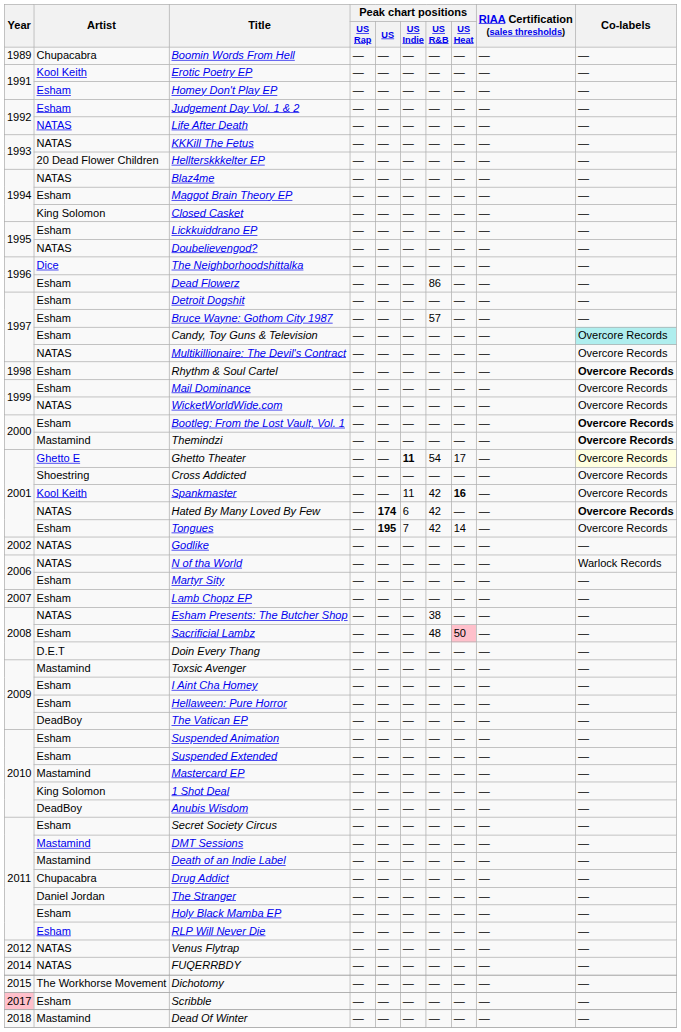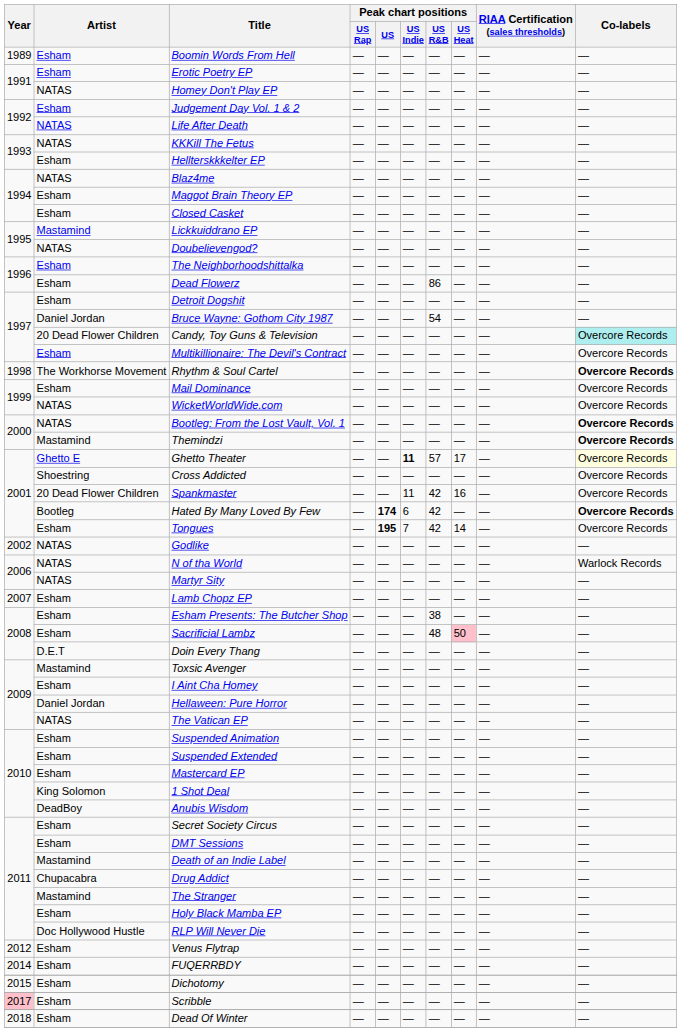 <table class="wikitable" border="1">
 <tr>
 <th rowspan="2">Year</th>
 <th rowspan="2">Artist</th>
 <th rowspan="2">Title</th>
 <th colspan="5">Peak chart positions</th>
 <th rowspan="2"><a href='#'>RIAA</a> Certification<br><small>(<a href='#'>sales thresholds</a>)</small></th>
 <th rowspan="2">Co-labels</th>
 </tr>
 <tr style="font-size:smaller;">
 <th width="30"><a href='#'>US Rap</a></th>
 <th width="30"><a href='#'>US</a></th>
 <th width="30"><a href='#'>US Indie</a></th>
 <th width="30"><a href='#'>US R&B</a></th>
 <th width="30"><a href='#'>US Heat</a></th>
 </tr>
 <tr>
 <td align="center" rowspan="1">1989</td>
-<td>Chupacabra</td>
+<td><a href='#'>Esham</a></td>
 <td><em><a href='#'>Boomin Words From Hell</a></em></td>
 <td>—</td>
 <td>—</td>
 <td>—</td>
 <td>—</td>
 <td>—</td>
 <td>—</td>
 <td>—</td>
 </tr>
 <tr>
 <td align="center" rowspan="2">1991</td>
-<td><a href='#'>Kool Keith</a></td>
+<td><a href='#'>Esham</a></td>
 <td><em><a href='#'>Erotic Poetry EP</a></em></td>
 <td>—</td>
 <td>—</td>
 <td>—</td>
 <td>—</td>
 <td>—</td>
 <td>—</td>
 <td>—</td>
 </tr>
 <tr>
-<td><a href='#'>Esham</a></td>
+<td>NATAS</td>
 <td><em><a href='#'>Homey Don't Play EP</a></em></td>
 <td>—</td>
 <td>—</td>
 <td>—</td>
 <td>—</td>
 <td>—</td>
 <td>—</td>
 <td>—</td>
 </tr>
 <tr>
 <td align="center" rowspan="2">1992</td>
 <td><a href='#'>Esham</a></td>
 <td><em><a href='#'>Judgement Day Vol. 1 & 2</a></em></td>
 <td>—</td>
 <td>—</td>
 <td>—</td>
 <td>—</td>
 <td>—</td>
 <td>—</td>
 <td>—</td>
 </tr>
 <tr>
 <td><a href='#'>NATAS</a></td>
 <td><em><a href='#'>Life After Death</a></em></td>
 <td>—</td>
 <td>—</td>
 <td>—</td>
 <td>—</td>
 <td>—</td>
 <td>—</td>
 <td>—</td>
 </tr>
 <tr>
 <td align="center" rowspan="2">1993</td>
 <td>NATAS</td>
 <td><em><a href='#'>KKKill The Fetus</a></em></td>
 <td>—</td>
 <td>—</td>
 <td>—</td>
 <td>—</td>
 <td>—</td>
 <td>—</td>
 <td>—</td>
 </tr>
 <tr>
-<td>20 Dead Flower Children</td>
+<td>Esham</td>
 <td><em><a href='#'>Hellterskkkelter EP</a></em></td>
 <td>—</td>
 <td>—</td>
 <td>—</td>
 <td>—</td>
 <td>—</td>
 <td>—</td>
 <td>—</td>
 </tr>
 <tr>
 <td align="center" rowspan="3">1994</td>
 <td>NATAS</td>
 <td><em><a href='#'>Blaz4me</a></em></td>
 <td>—</td>
 <td>—</td>
 <td>—</td>
 <td>—</td>
 <td>—</td>
 <td>—</td>
 <td>—</td>
 </tr>
 <tr>
 <td>Esham</td>
 <td><em><a href='#'>Maggot Brain Theory EP</a></em></td>
 <td>—</td>
 <td>—</td>
 <td>—</td>
 <td>—</td>
 <td>—</td>
 <td>—</td>
 <td>—</td>
 </tr>
 <tr>
-<td>King Solomon</td>
+<td>Esham</td>
 <td><em><a href='#'>Closed Casket</a></em></td>
 <td>—</td>
 <td>—</td>
 <td>—</td>
 <td>—</td>
 <td>—</td>
 <td>—</td>
 <td>—</td>
 </tr>
 <tr>
 <td align="center" rowspan="2">1995</td>
-<td>Esham</td>
+<td><a href='#'>Mastamind</a></td>
 <td><em><a href='#'>Lickkuiddrano EP</a></em></td>
 <td>—</td>
 <td>—</td>
 <td>—</td>
 <td>—</td>
 <td>—</td>
 <td>—</td>
 <td>—</td>
 </tr>
 <tr>
 <td>NATAS</td>
 <td><em><a href='#'>Doubelievengod?</a></em></td>
 <td>—</td>
 <td>—</td>
 <td>—</td>
 <td>—</td>
 <td>—</td>
 <td>—</td>
 <td>—</td>
 </tr>
 <tr>
 <td align="center" rowspan="2">1996</td>
-<td><a href='#'>Dice</a></td>
+<td><a href='#'>Esham</a></td>
 <td><em><a href='#'>The Neighborhoodshittalka</a></em></td>
 <td>—</td>
 <td>—</td>
 <td>—</td>
 <td>—</td>
 <td>—</td>
 <td>—</td>
 <td>—</td>
 </tr>
 <tr>
 <td>Esham</td>
 <td><em><a href='#'>Dead Flowerz</a></em></td>
 <td>—</td>
 <td>—</td>
 <td>—</td>
 <td>86</td>
 <td>—</td>
 <td>—</td>
 <td>—</td>
 </tr>
 <tr>
 <td align="center" rowspan="4">1997</td>
 <td>Esham</td>
 <td><em><a href='#'>Detroit Dogshit</a></em></td>
 <td>—</td>
 <td>—</td>
 <td>—</td>
 <td>—</td>
 <td>—</td>
 <td>—</td>
 <td>—</td>
 </tr>
 <tr>
-<td>Esham</td>
+<td>Daniel Jordan</td>
 <td><em><a href='#'>Bruce Wayne: Gothom City 1987</a></em></td>
 <td>—</td>
 <td>—</td>
 <td>—</td>
-<td>57</td>
+<td>54</td>
 <td>—</td>
 <td>—</td>
 <td>—</td>
 </tr>
 <tr>
-<td>Esham</td>
+<td>20 Dead Flower Children</td>
 <td><em>Candy, Toy Guns & Television</em></td>
 <td>—</td>
 <td>—</td>
 <td>—</td>
 <td>—</td>
 <td>—</td>
 <td>—</td>
 <td style="background: paleturquoise;">Overcore Records</td>
 </tr>
 <tr>
-<td>NATAS</td>
+<td><a href='#'>Esham</a></td>
 <td><em><a href='#'>Multikillionaire: The Devil's Contract</a></em></td>
 <td>—</td>
 <td>—</td>
 <td>—</td>
 <td>—</td>
 <td>—</td>
 <td>—</td>
 <td>Overcore Records</td>
 </tr>
 <tr>
 <td align="center" rowspan="1">1998</td>
-<td>Esham</td>
+<td>The Workhorse Movement</td>
 <td><em>Rhythm & Soul Cartel</em></td>
 <td>—</td>
 <td>—</td>
 <td>—</td>
 <td>—</td>
 <td>—</td>
 <td>—</td>
 <td><strong>Overcore Records</strong></td>
 </tr>
 <tr>
 <td align="center" rowspan="2">1999</td>
 <td>Esham</td>
 <td><em><a href='#'>Mail Dominance</a></em></td>
 <td>—</td>
 <td>—</td>
 <td>—</td>
 <td>—</td>
 <td>—</td>
 <td>—</td>
 <td>Overcore Records</td>
 </tr>
 <tr>
 <td>NATAS</td>
 <td><em><a href='#'>WicketWorldWide.com</a></em></td>
 <td>—</td>
 <td>—</td>
 <td>—</td>
 <td>—</td>
 <td>—</td>
 <td>—</td>
 <td>Overcore Records</td>
 </tr>
 <tr>
 <td align="center" rowspan="2">2000</td>
-<td>Esham</td>
+<td>NATAS</td>
 <td><em><a href='#'>Bootleg: From the Lost Vault, Vol. 1</a></em></td>
 <td>—</td>
 <td>—</td>
 <td>—</td>
 <td>—</td>
 <td>—</td>
 <td>—</td>
 <td><strong>Overcore Records</strong></td>
 </tr>
 <tr>
 <td>Mastamind</td>
 <td><em>Themindzi</em></td>
 <td>—</td>
 <td>—</td>
 <td>—</td>
 <td>—</td>
 <td>—</td>
 <td>—</td>
 <td><strong>Overcore Records</strong></td>
 </tr>
 <tr>
 <td align="center" rowspan="5">2001</td>
 <td><a href='#'>Ghetto E</a></td>
 <td><em>Ghetto Theater</em></td>
 <td>—</td>
 <td>—</td>
 <td><strong>11</strong></td>
-<td>54</td>
+<td>57</td>
 <td>17</td>
 <td>—</td>
 <td style="background: lightyellow;">Overcore Records</td>
 </tr>
 <tr>
 <td>Shoestring</td>
 <td><em>Cross Addicted</em></td>
 <td>—</td>
 <td>—</td>
 <td>—</td>
 <td>—</td>
 <td>—</td>
 <td>—</td>
 <td>Overcore Records</td>
 </tr>
 <tr>
-<td><a href='#'>Kool Keith</a></td>
+<td>20 Dead Flower Children</td>
 <td><em><a href='#'>Spankmaster</a></em></td>
 <td>—</td>
 <td>—</td>
 <td>11</td>
 <td>42</td>
-<td><strong>16</strong></td>
+<td>16</td>
 <td>—</td>
 <td>Overcore Records</td>
 </tr>
 <tr>
-<td>NATAS</td>
+<td>Bootleg</td>
 <td><em>Hated By Many Loved By Few</em></td>
 <td>—</td>
 <td><strong>174</strong></td>
 <td>6</td>
 <td>42</td>
 <td>—</td>
 <td>—</td>
 <td><strong>Overcore Records</strong></td>
 </tr>
 <tr>
 <td>Esham</td>
 <td><em><a href='#'>Tongues</a></em></td>
 <td>—</td>
 <td><strong>195</strong></td>
 <td>7</td>
 <td>42</td>
 <td>14</td>
 <td>—</td>
 <td>Overcore Records</td>
 </tr>
 <tr>
 <td align="center" rowspan="1">2002</td>
 <td>NATAS</td>
 <td><em><a href='#'>Godlike</a></em></td>
 <td>—</td>
 <td>—</td>
 <td>—</td>
 <td>—</td>
 <td>—</td>
 <td>—</td>
 <td>—</td>
 </tr>
 <tr>
 <td align="center" rowspan="2">2006</td>
 <td>NATAS</td>
 <td><em><a href='#'>N of tha World</a></em></td>
 <td>—</td>
 <td>—</td>
 <td>—</td>
 <td>—</td>
 <td>—</td>
 <td>—</td>
 <td>Warlock Records</td>
 </tr>
 <tr>
-<td>Esham</td>
+<td>NATAS</td>
 <td><em><a href='#'>Martyr Sity</a></em></td>
 <td>—</td>
 <td>—</td>
 <td>—</td>
 <td>—</td>
 <td>—</td>
 <td>—</td>
 <td>—</td>
 </tr>
 <tr>
 <td align="center" rowspan="1">2007</td>
 <td>Esham</td>
 <td><em><a href='#'>Lamb Chopz EP</a></em></td>
 <td>—</td>
 <td>—</td>
 <td>—</td>
 <td>—</td>
 <td>—</td>
 <td>—</td>
 <td>—</td>
 </tr>
 <tr>
 <td align="center" rowspan="3">2008</td>
-<td>NATAS</td>
+<td>Esham</td>
 <td><em><a href='#'>Esham Presents: The Butcher Shop</a></em></td>
 <td>—</td>
 <td>—</td>
 <td>—</td>
 <td>38</td>
 <td>—</td>
 <td>—</td>
 <td>—</td>
 </tr>
 <tr>
 <td>Esham</td>
 <td><em><a href='#'>Sacrificial Lambz</a></em></td>
 <td>—</td>
 <td>—</td>
 <td>—</td>
 <td>48</td>
 <td style="background: pink;">50</td>
 <td>—</td>
 <td>—</td>
 </tr>
 <tr>
 <td>D.E.T</td>
 <td><em>Doin Every Thang</em></td>
 <td>—</td>
 <td>—</td>
 <td>—</td>
 <td>—</td>
 <td>—</td>
 <td>—</td>
 <td>—</td>
 </tr>
 <tr>
 <td align="center" rowspan="4">2009</td>
 <td>Mastamind</td>
 <td><em>Toxsic Avenger</em></td>
 <td>—</td>
 <td>—</td>
 <td>—</td>
 <td>—</td>
 <td>—</td>
 <td>—</td>
 <td>—</td>
 </tr>
 <tr>
 <td>Esham</td>
 <td><em><a href='#'>I Aint Cha Homey</a></em></td>
 <td>—</td>
 <td>—</td>
 <td>—</td>
 <td>—</td>
 <td>—</td>
 <td>—</td>
 <td>—</td>
 </tr>
 <tr>
-<td>Esham</td>
+<td>Daniel Jordan</td>
 <td><em><a href='#'>Hellaween: Pure Horror</a></em></td>
 <td>—</td>
 <td>—</td>
 <td>—</td>
 <td>—</td>
 <td>—</td>
 <td>—</td>
 <td>—</td>
 </tr>
 <tr>
-<td>DeadBoy</td>
+<td>NATAS</td>
 <td><em><a href='#'>The Vatican EP</a></em></td>
 <td>—</td>
 <td>—</td>
 <td>—</td>
 <td>—</td>
 <td>—</td>
 <td>—</td>
 <td>—</td>
 </tr>
 <tr>
 <td align="center" rowspan="5">2010</td>
 <td>Esham</td>
 <td><em><a href='#'>Suspended Animation</a></em></td>
 <td>—</td>
 <td>—</td>
 <td>—</td>
 <td>—</td>
 <td>—</td>
 <td>—</td>
 <td>—</td>
 </tr>
 <tr>
 <td>Esham</td>
 <td><em><a href='#'>Suspended Extended</a></em></td>
 <td>—</td>
 <td>—</td>
 <td>—</td>
 <td>—</td>
 <td>—</td>
 <td>—</td>
 <td>—</td>
 </tr>
 <tr>
-<td>Mastamind</td>
+<td>Esham</td>
 <td><em><a href='#'>Mastercard EP</a></em></td>
 <td>—</td>
 <td>—</td>
 <td>—</td>
 <td>—</td>
 <td>—</td>
 <td>—</td>
 <td>—</td>
 </tr>
 <tr>
 <td>King Solomon</td>
 <td><em><a href='#'>1 Shot Deal</a></em></td>
 <td>—</td>
 <td>—</td>
 <td>—</td>
 <td>—</td>
 <td>—</td>
 <td>—</td>
 <td>—</td>
 </tr>
 <tr>
 <td>DeadBoy</td>
 <td><em><a href='#'>Anubis Wisdom</a></em></td>
 <td>—</td>
 <td>—</td>
 <td>—</td>
 <td>—</td>
 <td>—</td>
 <td>—</td>
 <td>—</td>
 </tr>
 <tr>
 <td align="center" rowspan="7">2011</td>
 <td>Esham</td>
 <td><em>Secret Society Circus</em></td>
 <td>—</td>
 <td>—</td>
 <td>—</td>
 <td>—</td>
 <td>—</td>
 <td>—</td>
 <td>—</td>
 </tr>
 <tr>
-<td><a href='#'>Mastamind</a></td>
+<td>Esham</td>
 <td><em><a href='#'>DMT Sessions</a></em></td>
 <td>—</td>
 <td>—</td>
 <td>—</td>
 <td>—</td>
 <td>—</td>
 <td>—</td>
 <td>—</td>
 </tr>
 <tr>
 <td>Mastamind</td>
 <td><em><a href='#'>Death of an Indie Label</a></em></td>
 <td>—</td>
 <td>—</td>
 <td>—</td>
 <td>—</td>
 <td>—</td>
 <td>—</td>
 <td>—</td>
 </tr>
 <tr>
 <td>Chupacabra</td>
 <td><em><a href='#'>Drug Addict</a></em></td>
 <td>—</td>
 <td>—</td>
 <td>—</td>
 <td>—</td>
 <td>—</td>
 <td>—</td>
 <td>—</td>
 </tr>
 <tr>
-<td>Daniel Jordan</td>
+<td>Mastamind</td>
 <td><em><a href='#'>The Stranger</a></em></td>
 <td>—</td>
 <td>—</td>
 <td>—</td>
 <td>—</td>
 <td>—</td>
 <td>—</td>
 <td>—</td>
 </tr>
 <tr>
 <td>Esham</td>
 <td><em><a href='#'>Holy Black Mamba EP</a></em></td>
 <td>—</td>
 <td>—</td>
 <td>—</td>
 <td>—</td>
 <td>—</td>
 <td>—</td>
 <td>—</td>
 </tr>
 <tr>
-<td><a href='#'>Esham</a></td>
+<td>Doc Hollywood Hustle</td>
 <td><em><a href='#'>RLP Will Never Die</a></em></td>
 <td>—</td>
 <td>—</td>
 <td>—</td>
 <td>—</td>
 <td>—</td>
 <td>—</td>
 <td>—</td>
 </tr>
 <tr>
 <td align="center" rowspan="1">2012</td>
-<td>NATAS</td>
+<td>Esham</td>
 <td><em>Venus Flytrap</em></td>
 <td>—</td>
 <td>—</td>
 <td>—</td>
 <td>—</td>
 <td>—</td>
 <td>—</td>
 <td>—</td>
 </tr>
 <tr>
 <td align="center" rowspan="1">2014</td>
-<td>NATAS</td>
+<td>Esham</td>
 <td><em>FUQERRBDY</em></td>
 <td>—</td>
 <td>—</td>
 <td>—</td>
 <td>—</td>
 <td>—</td>
 <td>—</td>
 <td>—</td>
 </tr>
 <tr>
 </tr>
 <tr>
 <td align="center" rowspan="1">2015</td>
-<td>The Workhorse Movement</td>
+<td>Esham</td>
 <td><em>Dichotomy</em></td>
 <td>—</td>
 <td>—</td>
 <td>—</td>
 <td>—</td>
 <td>—</td>
 <td>—</td>
 <td>—</td>
 </tr>
 <tr>
 </tr>
 <tr>
 <td align="center" rowspan="1" style="background: pink;">2017</td>
 <td>Esham</td>
 <td><em>Scribble</em></td>
 <td>—</td>
 <td>—</td>
 <td>—</td>
 <td>—</td>
 <td>—</td>
 <td>—</td>
 <td>—</td>
 </tr>
 <tr>
 </tr>
 <tr>
 <td align="center" rowspan="1">2018</td>
-<td>Mastamind</td>
+<td>Esham</td>
 <td><em>Dead Of Winter</em></td>
 <td>—</td>
 <td>—</td>
 <td>—</td>
 <td>—</td>
 <td>—</td>
 <td>—</td>
 <td>—</td>
 </tr>
 <tr>
 </tr>
 </table>
